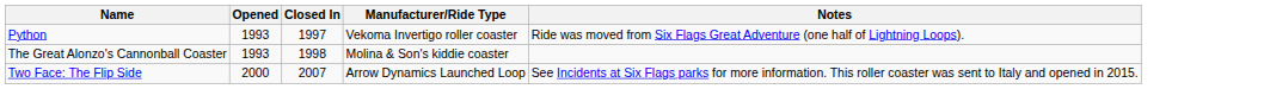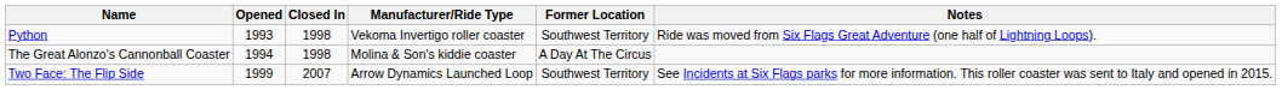 <table class="wikitable sortable">
 <tr>
 <th>Name</th>
 <th>Opened</th>
 <th>Closed In</th>
 <th>Manufacturer/Ride Type</th>
+<th>Former Location</th>
 <th class="unsortable">Notes</th>
 </tr>
 <tr>
 <td><a href='#'>Python</a></td>
 <td align=center>1993</td>
-<td align=center>1997</td>
+<td align=center>1998</td>
 <td>Vekoma Invertigo roller coaster</td>
+<td align=center>Southwest Territory</td>
 <td>Ride was moved from <a href='#'>Six Flags Great Adventure</a> (one half of <a href='#'>Lightning Loops</a>).</td>
 </tr>
 <tr>
 <td>The Great Alonzo's Cannonball Coaster</td>
-<td align=center>1993</td>
+<td align=center>1994</td>
 <td align=center>1998</td>
 <td>Molina & Son's kiddie coaster</td>
+<td align=center>A Day At The Circus</td>
 <td></td>
 </tr>
 <tr>
 <td><a href='#'>Two Face: The Flip Side</a></td>
-<td align=center>2000</td>
+<td align=center>1999</td>
 <td align=center>2007</td>
 <td>Arrow Dynamics Launched Loop</td>
+<td align=center>Southwest Territory</td>
 <td>See <a href='#'>Incidents at Six Flags parks</a> for more information. This roller coaster was sent to Italy and opened in 2015.</td>
 </tr>
 </table>
